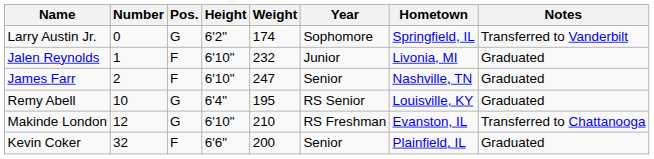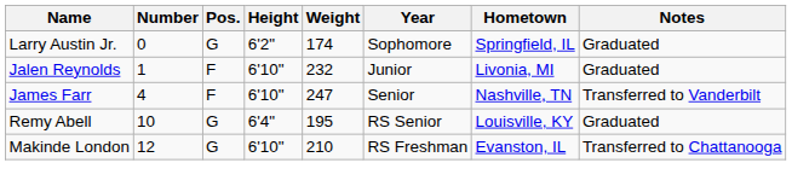 <table class="wikitable sortable" border="1">
 <tr>
 <th>Name</th>
 <th>Number</th>
 <th>Pos.</th>
 <th>Height</th>
 <th>Weight</th>
 <th>Year</th>
 <th>Hometown</th>
 <th class="unsortable">Notes</th>
 </tr>
 <tr>
 <td>Larry Austin Jr.</td>
 <td>0</td>
 <td>G</td>
 <td>6'2"</td>
 <td>174</td>
 <td>Sophomore</td>
 <td><a href='#'>Springfield, IL</a></td>
-<td>Transferred to <a href='#'>Vanderbilt</a></td>
+<td>Graduated</td>
 </tr>
 <tr>
 <td><a href='#'>Jalen Reynolds</a></td>
 <td>1</td>
 <td>F</td>
 <td>6'10"</td>
 <td>232</td>
 <td>Junior</td>
 <td><a href='#'>Livonia, MI</a></td>
 <td>Graduated</td>
 </tr>
 <tr>
 <td><a href='#'>James Farr</a></td>
-<td>2</td>
+<td>4</td>
 <td>F</td>
 <td>6'10"</td>
 <td>247</td>
 <td>Senior</td>
 <td><a href='#'>Nashville, TN</a></td>
-<td>Graduated</td>
+<td>Transferred to <a href='#'>Vanderbilt</a></td>
 </tr>
 <tr>
 <td>Remy Abell</td>
 <td>10</td>
 <td>G</td>
 <td>6'4"</td>
 <td>195</td>
 <td>RS Senior</td>
 <td><a href='#'>Louisville, KY</a></td>
 <td>Graduated</td>
 </tr>
 <tr>
 <td>Makinde London</td>
 <td>12</td>
 <td>G</td>
 <td>6'10"</td>
 <td>210</td>
 <td>RS Freshman</td>
 <td><a href='#'>Evanston, IL</a></td>
 <td>Transferred to <a href='#'>Chattanooga</a></td>
 </tr>
-<tr>
-<td>Kevin Coker</td>
-<td>32</td>
-<td>F</td>
-<td>6'6"</td>
-<td>200</td>
-<td>Senior</td>
-<td><a href='#'>Plainfield, IL</a></td>
-<td>Graduated</td>
-</tr>
 </table>
